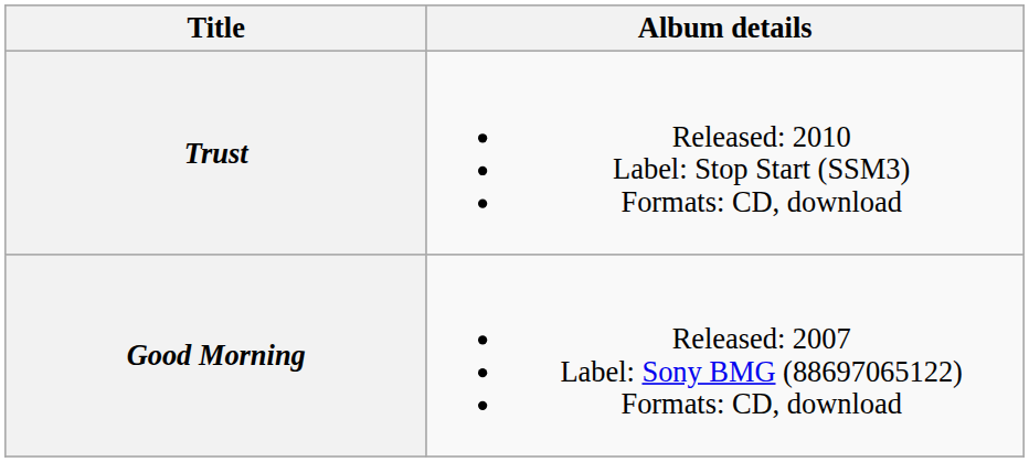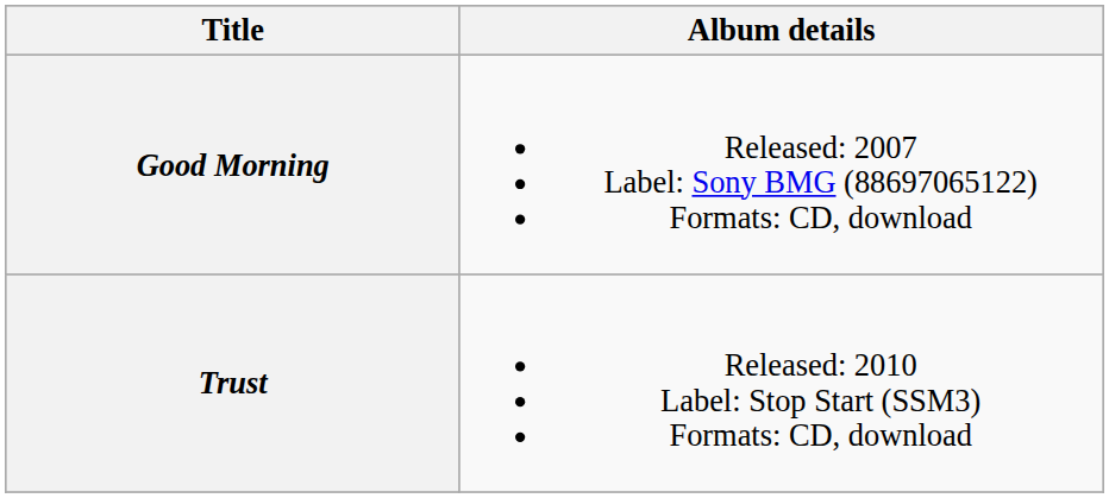 <table class="wikitable plainrowheaders" style="text-align:center;">
 <tr>
 <th scope="col" rowspan="1" style="width:14em;">Title</th>
 <th scope="col" rowspan="1" style="width:20em;">Album details</th>
 </tr>
 <tr>
+<th scope="row"><em>Good Morning</em></th>
+<td><br><ul><li>Released: 2007</li><li>Label: <a href='#'>Sony BMG</a> (88697065122)</li><li>Formats: CD, download</li></ul></td>
+</tr>
+<tr>
 <th scope="row"><em>Trust</em></th>
 <td><br><ul><li>Released: 2010</li><li>Label: Stop Start (SSM3)</li><li>Formats: CD, download</li></ul></td>
 </tr>
-<tr>
-<th scope="row"><em>Good Morning</em></th>
-<td><br><ul><li>Released: 2007</li><li>Label: <a href='#'>Sony BMG</a> (88697065122)</li><li>Formats: CD, download</li></ul></td>
-</tr>
 </table>
